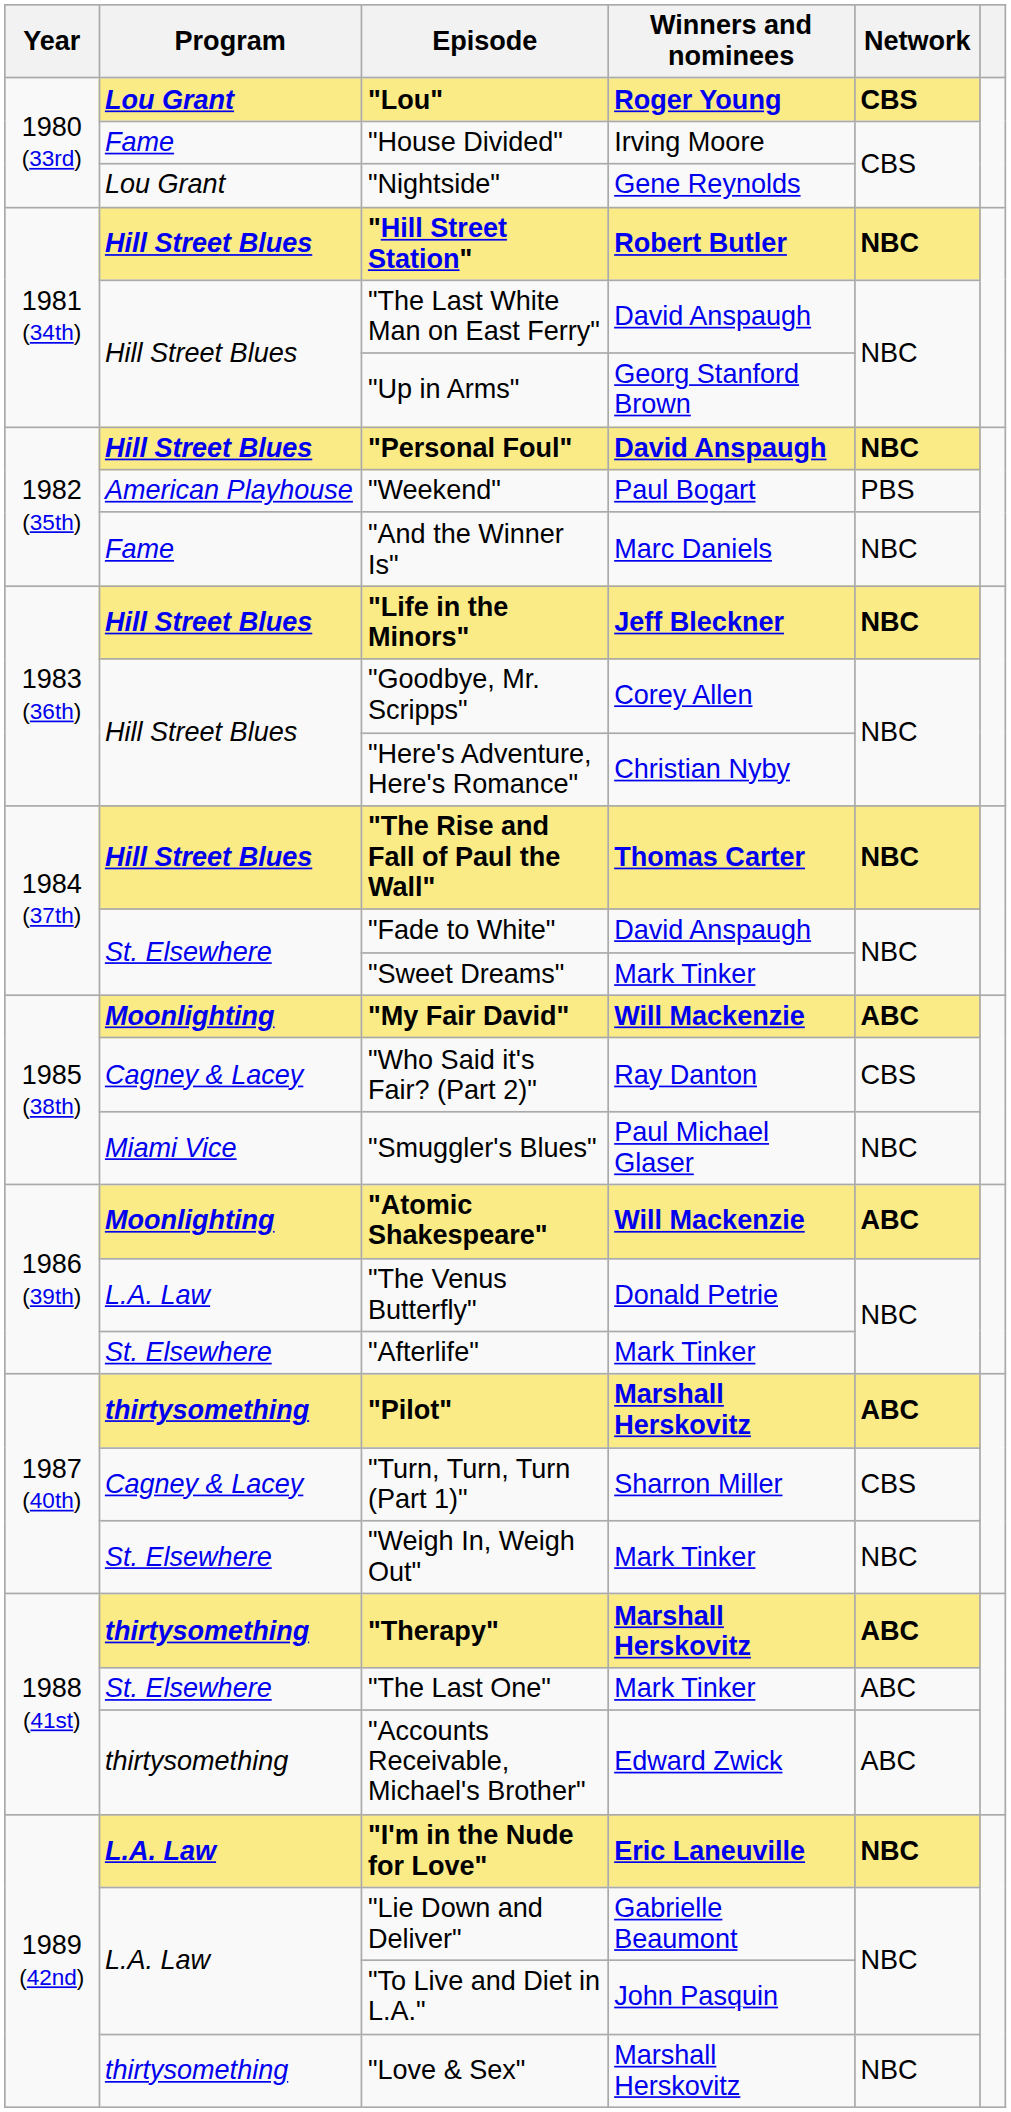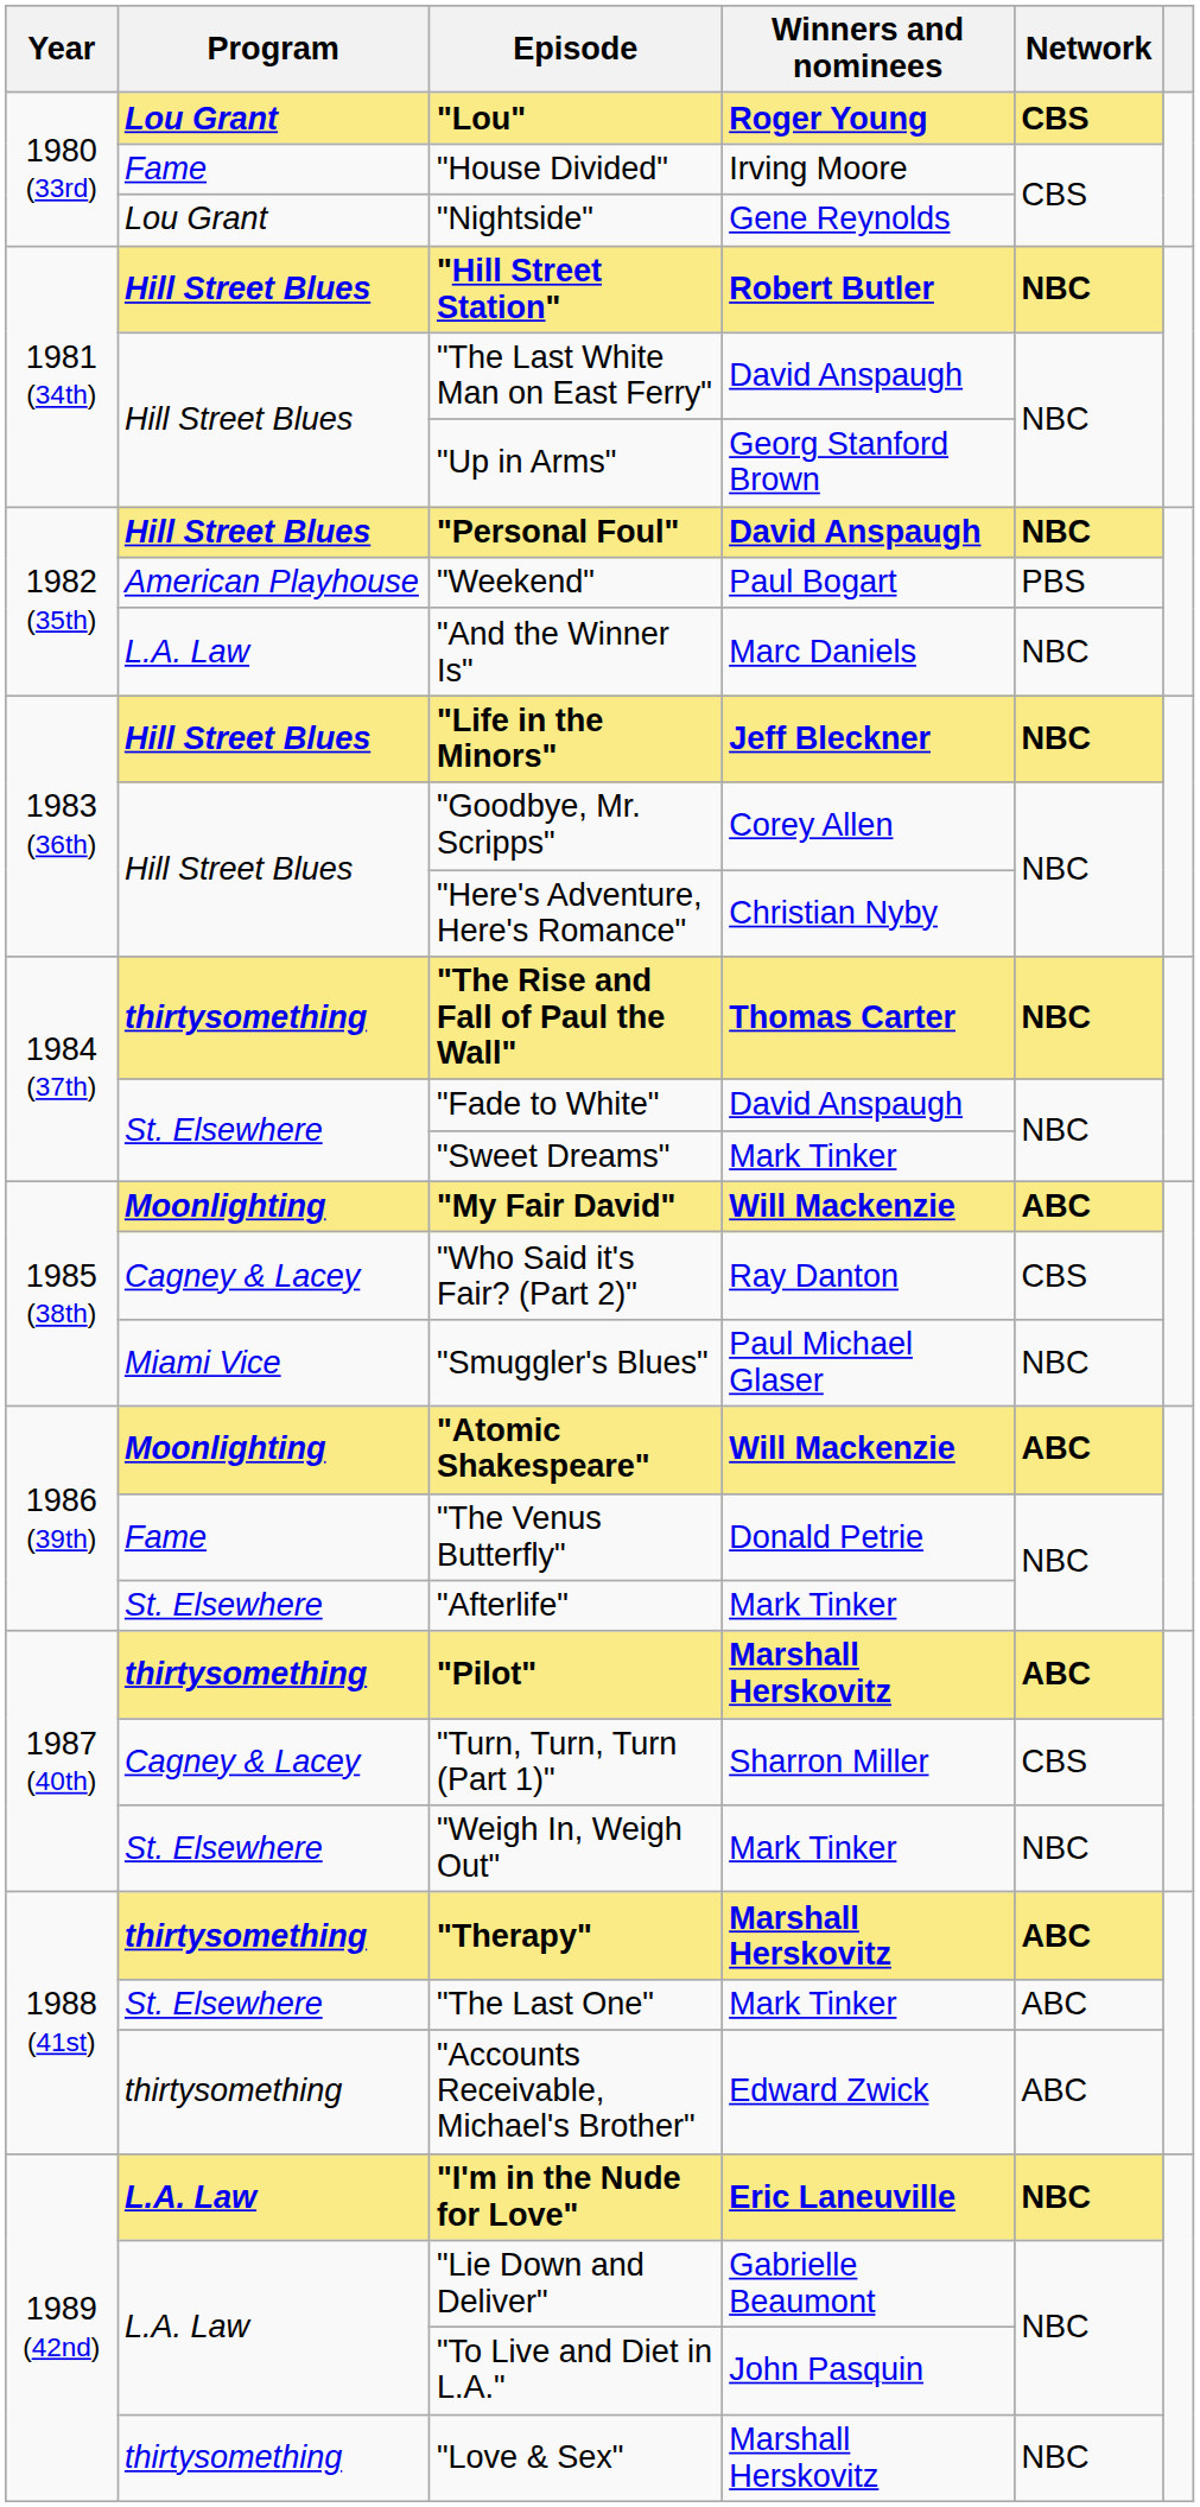 <table class="wikitable" width="95%" cellpadding="5">
 <tr>
 <th width="7%">Year</th>
 <th width="20%">Program</th>
 <th width="20%">Episode</th>
 <th width="20%">Winners and nominees</th>
 <th width="3%">Network</th>
 <th width="2%"></th>
 </tr>
 <tr>
 <td rowspan=3 style="text-align:center;">1980<br><small>(<a href='#'>33rd</a>)</small></td>
 <td style="background:#FAEB86;"><strong><em><a href='#'>Lou Grant</a></em></strong></td>
 <td style="background:#FAEB86;"><strong>"Lou"</strong></td>
 <td style="background:#FAEB86;"><strong><a href='#'>Roger Young</a></strong></td>
 <td style="background:#FAEB86;"><strong>CBS</strong></td>
 <td rowspan="3" style="text-align:center;"></td>
 </tr>
 <tr>
 <td><em><a href='#'>Fame</a></em></td>
 <td>"House Divided"</td>
 <td>Irving Moore</td>
 <td rowspan=2>CBS</td>
 </tr>
 <tr>
 <td><em>Lou Grant</em></td>
 <td>"Nightside"</td>
 <td><a href='#'>Gene Reynolds</a></td>
 </tr>
 <tr>
 <td rowspan=3 style="text-align:center;">1981<br><small>(<a href='#'>34th</a>)</small></td>
 <td style="background:#FAEB86;"><strong><em><a href='#'>Hill Street Blues</a></em></strong></td>
 <td style="background:#FAEB86;"><strong>"<a href='#'>Hill Street Station</a>"</strong></td>
 <td style="background:#FAEB86;"><strong><a href='#'>Robert Butler</a></strong></td>
 <td style="background:#FAEB86;"><strong>NBC</strong></td>
 <td rowspan="3" style="text-align:center;"></td>
 </tr>
 <tr>
 <td rowspan=2><em>Hill Street Blues</em></td>
 <td>"The Last White Man on East Ferry"</td>
 <td><a href='#'>David Anspaugh</a></td>
 <td rowspan=2>NBC</td>
 </tr>
 <tr>
 <td>"Up in Arms"</td>
 <td><a href='#'>Georg Stanford Brown</a></td>
 </tr>
 <tr>
 <td rowspan=3 style="text-align:center;">1982<br><small>(<a href='#'>35th</a>)</small></td>
 <td style="background:#FAEB86;"><strong><em><a href='#'>Hill Street Blues</a></em></strong></td>
 <td style="background:#FAEB86;"><strong>"Personal Foul"</strong></td>
 <td style="background:#FAEB86;"><strong><a href='#'>David Anspaugh</a></strong></td>
 <td style="background:#FAEB86;"><strong>NBC</strong></td>
 <td rowspan="3" style="text-align:center;"></td>
 </tr>
 <tr>
 <td><em><a href='#'>American Playhouse</a></em></td>
 <td>"Weekend"</td>
 <td><a href='#'>Paul Bogart</a></td>
 <td>PBS</td>
 </tr>
 <tr>
-<td><em><a href='#'>Fame</a></em></td>
+<td><em><a href='#'>L.A. Law</a></em></td>
 <td>"And the Winner Is"</td>
 <td><a href='#'>Marc Daniels</a></td>
 <td>NBC</td>
 </tr>
 <tr>
 <td rowspan=3 style="text-align:center;">1983<br><small>(<a href='#'>36th</a>)</small></td>
 <td style="background:#FAEB86;"><strong><em><a href='#'>Hill Street Blues</a></em></strong></td>
 <td style="background:#FAEB86;"><strong>"Life in the Minors"</strong></td>
 <td style="background:#FAEB86;"><strong><a href='#'>Jeff Bleckner</a></strong></td>
 <td style="background:#FAEB86;"><strong>NBC</strong></td>
 <td rowspan="3" style="text-align:center;"></td>
 </tr>
 <tr>
 <td rowspan=2><em>Hill Street Blues</em></td>
 <td>"Goodbye, Mr. Scripps"</td>
 <td><a href='#'>Corey Allen</a></td>
 <td rowspan=2>NBC</td>
 </tr>
 <tr>
 <td>"Here's Adventure, Here's Romance"</td>
 <td><a href='#'>Christian Nyby</a></td>
 </tr>
 <tr>
 <td rowspan=3 style="text-align:center;">1984<br><small>(<a href='#'>37th</a>)</small></td>
-<td style="background:#FAEB86;"><strong><em><a href='#'>Hill Street Blues</a></em></strong></td>
+<td style="background:#FAEB86;"><strong><em><a href='#'>thirtysomething</a></em></strong></td>
 <td style="background:#FAEB86;"><strong>"The Rise and Fall of Paul the Wall"</strong></td>
 <td style="background:#FAEB86;"><strong><a href='#'>Thomas Carter</a></strong></td>
 <td style="background:#FAEB86;"><strong>NBC</strong></td>
 <td rowspan="3" style="text-align:center;"></td>
 </tr>
 <tr>
 <td rowspan=2><em><a href='#'>St. Elsewhere</a></em></td>
 <td>"Fade to White"</td>
 <td><a href='#'>David Anspaugh</a></td>
 <td rowspan=2>NBC</td>
 </tr>
 <tr>
 <td>"Sweet Dreams"</td>
 <td><a href='#'>Mark Tinker</a></td>
 </tr>
 <tr>
 <td rowspan=3 style="text-align:center;">1985<br><small>(<a href='#'>38th</a>)</small></td>
 <td style="background:#FAEB86;"><strong><em><a href='#'>Moonlighting</a></em></strong></td>
 <td style="background:#FAEB86;"><strong>"My Fair David"</strong></td>
 <td style="background:#FAEB86;"><strong><a href='#'>Will Mackenzie</a></strong></td>
 <td style="background:#FAEB86;"><strong>ABC</strong></td>
 <td rowspan="3" style="text-align:center;"></td>
 </tr>
 <tr>
 <td><em><a href='#'>Cagney & Lacey</a></em></td>
 <td>"Who Said it's Fair? (Part 2)"</td>
 <td><a href='#'>Ray Danton</a></td>
 <td>CBS</td>
 </tr>
 <tr>
 <td><em><a href='#'>Miami Vice</a></em></td>
 <td>"Smuggler's Blues"</td>
 <td><a href='#'>Paul Michael Glaser</a></td>
 <td>NBC</td>
 </tr>
 <tr>
 <td rowspan=3 style="text-align:center;">1986<br><small>(<a href='#'>39th</a>)</small></td>
 <td style="background:#FAEB86;"><strong><em><a href='#'>Moonlighting</a></em></strong></td>
 <td style="background:#FAEB86;"><strong>"Atomic Shakespeare"</strong></td>
 <td style="background:#FAEB86;"><strong><a href='#'>Will Mackenzie</a></strong></td>
 <td style="background:#FAEB86;"><strong>ABC</strong></td>
 <td rowspan="3" style="text-align:center;"></td>
 </tr>
 <tr>
-<td><em><a href='#'>L.A. Law</a></em></td>
+<td><em><a href='#'>Fame</a></em></td>
 <td>"The Venus Butterfly"</td>
 <td><a href='#'>Donald Petrie</a></td>
 <td rowspan=2>NBC</td>
 </tr>
 <tr>
 <td><em><a href='#'>St. Elsewhere</a></em></td>
 <td>"Afterlife"</td>
 <td><a href='#'>Mark Tinker</a></td>
 </tr>
 <tr>
 <td rowspan=3 style="text-align:center;">1987<br><small>(<a href='#'>40th</a>)</small></td>
 <td style="background:#FAEB86;"><strong><em><a href='#'>thirtysomething</a></em></strong></td>
 <td style="background:#FAEB86;"><strong>"Pilot"</strong></td>
 <td style="background:#FAEB86;"><strong><a href='#'>Marshall Herskovitz</a></strong></td>
 <td style="background:#FAEB86;"><strong>ABC</strong></td>
 <td rowspan="3" style="text-align:center;"></td>
 </tr>
 <tr>
 <td><em><a href='#'>Cagney & Lacey</a></em></td>
 <td>"Turn, Turn, Turn (Part 1)"</td>
 <td><a href='#'>Sharron Miller</a></td>
 <td>CBS</td>
 </tr>
 <tr>
 <td><em><a href='#'>St. Elsewhere</a></em></td>
 <td>"Weigh In, Weigh Out"</td>
 <td><a href='#'>Mark Tinker</a></td>
 <td>NBC</td>
 </tr>
 <tr>
 <td rowspan=3 style="text-align:center;">1988<br><small>(<a href='#'>41st</a>)</small></td>
 <td style="background:#FAEB86;"><strong><em><a href='#'>thirtysomething</a></em></strong></td>
 <td style="background:#FAEB86;"><strong>"Therapy"</strong></td>
 <td style="background:#FAEB86;"><strong><a href='#'>Marshall Herskovitz</a></strong></td>
 <td style="background:#FAEB86;"><strong>ABC</strong></td>
 <td rowspan="3" style="text-align:center;"></td>
 </tr>
 <tr>
 <td><em><a href='#'>St. Elsewhere</a></em></td>
 <td>"The Last One"</td>
 <td><a href='#'>Mark Tinker</a></td>
 <td>ABC</td>
 </tr>
 <tr>
 <td><em>thirtysomething</em></td>
 <td>"Accounts Receivable, Michael's Brother"</td>
 <td><a href='#'>Edward Zwick</a></td>
 <td>ABC</td>
 </tr>
 <tr>
 <td rowspan=4 style="text-align:center;">1989<br><small>(<a href='#'>42nd</a>)</small></td>
 <td style="background:#FAEB86;"><strong><em><a href='#'>L.A. Law</a></em></strong></td>
 <td style="background:#FAEB86;"><strong>"I'm in the Nude for Love"</strong></td>
 <td style="background:#FAEB86;"><strong><a href='#'>Eric Laneuville</a></strong></td>
 <td style="background:#FAEB86;"><strong>NBC</strong></td>
 <td rowspan="4" style="text-align:center;"></td>
 </tr>
 <tr>
 <td rowspan=2><em>L.A. Law</em></td>
 <td>"Lie Down and Deliver"</td>
 <td><a href='#'>Gabrielle Beaumont</a></td>
 <td rowspan=2>NBC</td>
 </tr>
 <tr>
 <td>"To Live and Diet in L.A."</td>
 <td><a href='#'>John Pasquin</a></td>
 </tr>
 <tr>
 <td><em><a href='#'>thirtysomething</a></em></td>
 <td>"Love & Sex"</td>
 <td><a href='#'>Marshall Herskovitz</a></td>
 <td>NBC</td>
 </tr>
 </table>
